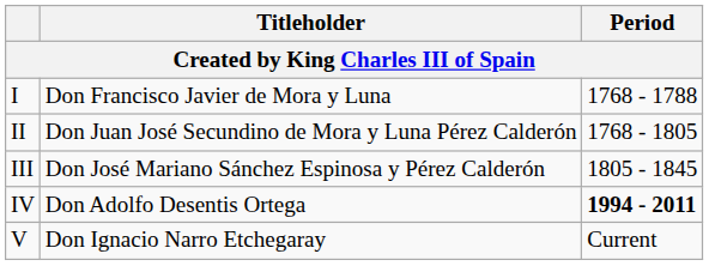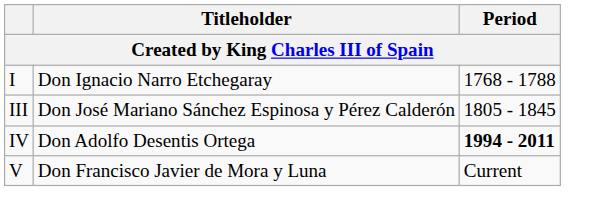 <table class="wikitable">
 <tr>
 <th></th>
 <th>Titleholder</th>
 <th>Period</th>
 </tr>
 <tr bgcolor="#dddddd" |>
 <th colspan="3">Created by King <a href='#'>Charles III of Spain</a></th>
 </tr>
 <tr>
 <td>I</td>
-<td>Don Francisco Javier de Mora y Luna</td>
+<td>Don Ignacio Narro Etchegaray</td>
 <td>1768 - 1788</td>
-</tr>
-<tr>
-<td>II</td>
-<td>Don Juan José Secundino de Mora y Luna Pérez Calderón</td>
-<td>1768 - 1805</td>
 </tr>
 <tr>
 <td>III</td>
 <td>Don José Mariano Sánchez Espinosa y Pérez Calderón</td>
 <td>1805 - 1845</td>
 </tr>
 <tr>
 <td>IV</td>
 <td>Don Adolfo Desentis Ortega</td>
 <td><strong>1994 - 2011</strong></td>
 </tr>
 <tr>
 <td>V</td>
-<td>Don Ignacio Narro Etchegaray</td>
+<td>Don Francisco Javier de Mora y Luna</td>
 <td>Current</td>
 </tr>
 </table>
